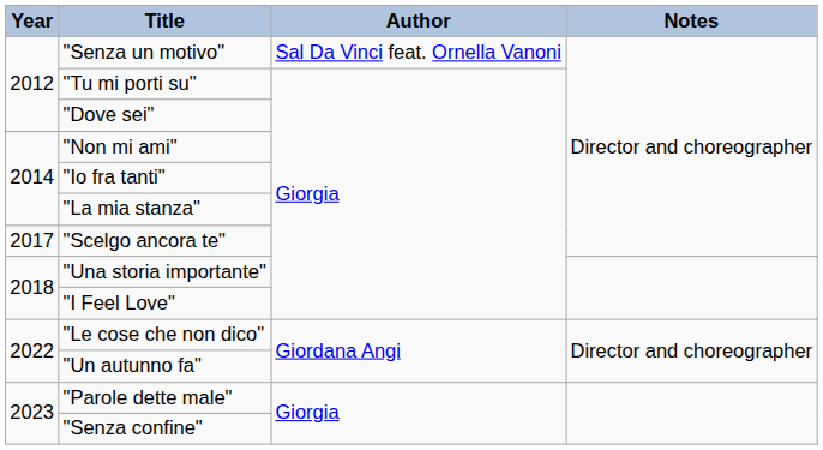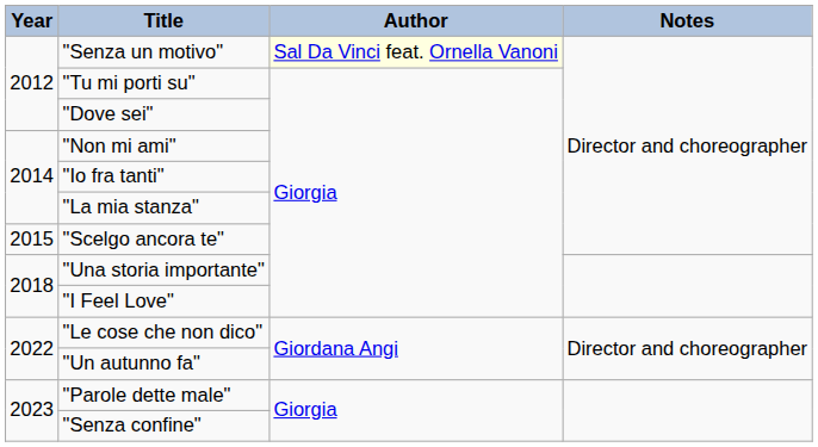 <table class="wikitable">
 <tr>
 <th style="background:#B0C4DE;">Year</th>
 <th style="background:#B0C4DE;">Title</th>
 <th style="background:#B0C4DE;">Author</th>
 <th style="background:#B0C4DE;">Notes</th>
 </tr>
 <tr>
 <td rowspan="3">2012</td>
 <td>"Senza un motivo"</td>
-<td><a href='#'>Sal Da Vinci</a> feat. <a href='#'>Ornella Vanoni</a></td>
+<td style="background: lightyellow;"><a href='#'>Sal Da Vinci</a> feat. <a href='#'>Ornella Vanoni</a></td>
 <td rowspan="7">Director and choreographer</td>
 </tr>
 <tr>
 <td>"Tu mi porti su"</td>
 <td rowspan="8"><a href='#'>Giorgia</a></td>
 </tr>
 <tr>
 <td>"Dove sei"</td>
 </tr>
 <tr>
 <td rowspan="3">2014</td>
 <td>"Non mi ami"</td>
 </tr>
 <tr>
 <td>"Io fra tanti"</td>
 </tr>
 <tr>
 <td>"La mia stanza"</td>
 </tr>
 <tr>
-<td>2017</td>
+<td>2015</td>
 <td>"Scelgo ancora te"</td>
 </tr>
 <tr>
 <td rowspan="2">2018</td>
 <td>"Una storia importante"</td>
 <td rowspan="2"></td>
 </tr>
 <tr>
 <td>"I Feel Love"</td>
 </tr>
 <tr>
 <td rowspan="2">2022</td>
 <td>"Le cose che non dico"</td>
 <td rowspan="2"><a href='#'>Giordana Angi</a></td>
 <td rowspan="2">Director and choreographer</td>
 </tr>
 <tr>
 <td>"Un autunno fa"</td>
 </tr>
 <tr>
 <td rowspan="2">2023</td>
 <td>"Parole dette male"</td>
 <td rowspan="2"><a href='#'>Giorgia</a></td>
 <td rowspan="2"></td>
 </tr>
 <tr>
 <td>"Senza confine"</td>
 </tr>
 </table>
